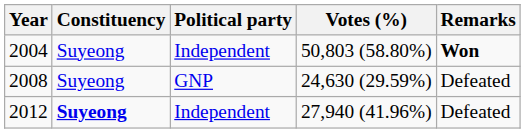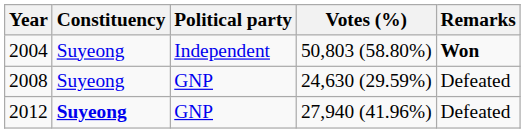 <table class="wikitable">
 <tr>
 <th>Year</th>
 <th>Constituency</th>
 <th>Political party</th>
 <th>Votes (%)</th>
 <th>Remarks</th>
 </tr>
 <tr>
 <td>2004</td>
 <td><a href='#'>Suyeong</a></td>
 <td><a href='#'>Independent</a></td>
 <td>50,803 (58.80%)</td>
 <td><strong>Won</strong></td>
 </tr>
 <tr>
 <td>2008</td>
 <td><a href='#'>Suyeong</a></td>
 <td><a href='#'>GNP</a></td>
 <td>24,630 (29.59%)</td>
 <td>Defeated</td>
 </tr>
 <tr>
 <td>2012</td>
 <td><strong><a href='#'>Suyeong</a></strong></td>
-<td><a href='#'>Independent</a></td>
+<td><a href='#'>GNP</a></td>
 <td>27,940 (41.96%)</td>
 <td>Defeated</td>
 </tr>
 </table>
